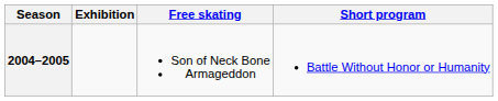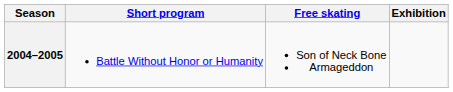 <table class="wikitable" style="text-align: center">
 <tr>
 <th>Season</th>
+<th><a href='#'>Short program</a></th>
+<th><a href='#'>Free skating</a></th>
 <th>Exhibition</th>
-<th><a href='#'>Free skating</a></th>
-<th><a href='#'>Short program</a></th>
 </tr>
 <tr>
 <th>2004–2005 <br> </th>
+<td><br><ul><li><a href='#'>Battle Without Honor or Humanity</a> <br></li></ul></td>
+<td><br><ul><li>Son of Neck Bone <br></li><li>Armageddon</li></ul></td>
 <td></td>
-<td><br><ul><li>Son of Neck Bone <br></li><li>Armageddon</li></ul></td>
-<td><br><ul><li><a href='#'>Battle Without Honor or Humanity</a> <br></li></ul></td>
 </tr>
 </table>
